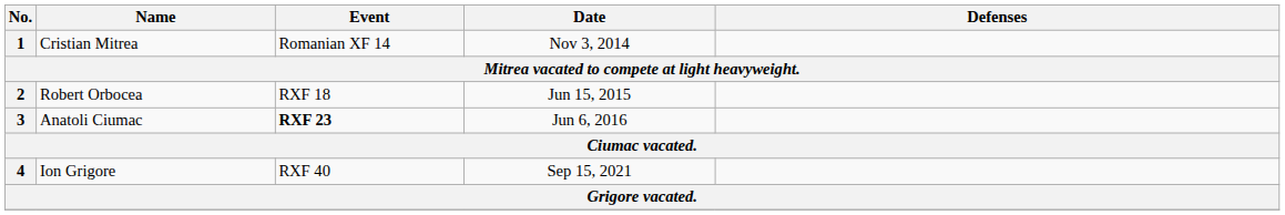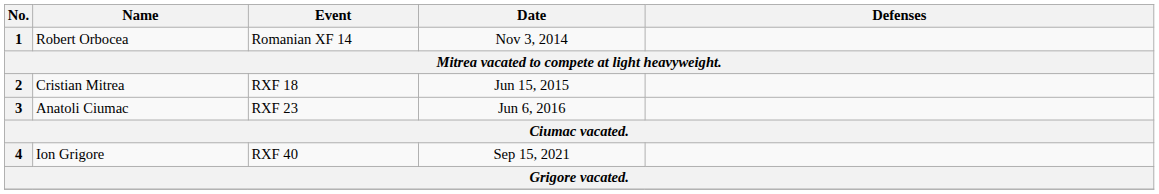 <table class="wikitable" width=100%>
 <tr>
 <th width=1%>No.</th>
 <th width=19%>Name</th>
 <th width=15%>Event</th>
 <th width=20%>Date</th>
 <th width=45%>Defenses</th>
 </tr>
 <tr>
 <th>1</th>
-<td> Cristian Mitrea <br></td>
+<td> Robert Orbocea <br></td>
 <td>Romanian XF 14 <br></td>
 <td align=center>Nov 3, 2014</td>
 <td></td>
 </tr>
 <tr>
 <th colspan=5 align=center><em>Mitrea vacated to compete at light heavyweight.</em></th>
 </tr>
 <tr>
 <th>2</th>
-<td> Robert Orbocea <br></td>
+<td> Cristian Mitrea <br></td>
 <td>RXF 18 <br></td>
 <td align=center>Jun 15, 2015</td>
 <td></td>
 </tr>
 <tr>
 <th>3</th>
 <td> Anatoli Ciumac</td>
-<td><strong>RXF 23 <br></strong></td>
+<td>RXF 23 <br></td>
 <td align=center>Jun 6, 2016</td>
 <td><br></td>
 </tr>
 <tr>
 <th colspan=5 align=center><em>Ciumac vacated.</em></th>
 </tr>
 <tr>
 <th>4</th>
 <td> Ion Grigore <br></td>
 <td>RXF 40 <br></td>
 <td align=center>Sep 15, 2021</td>
 <td></td>
 </tr>
 <tr>
 <th colspan=5 align=center><em>Grigore vacated.</em></th>
 </tr>
 <tr>
 </tr>
 </table>
